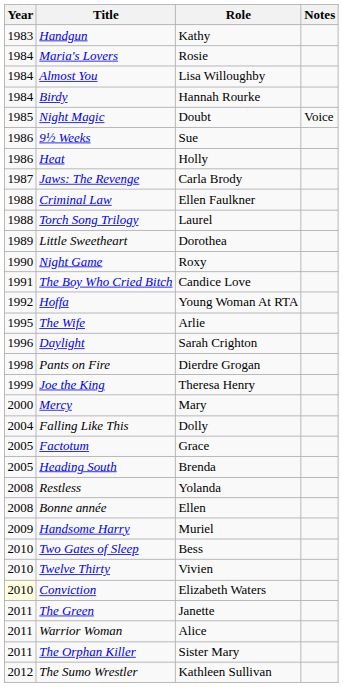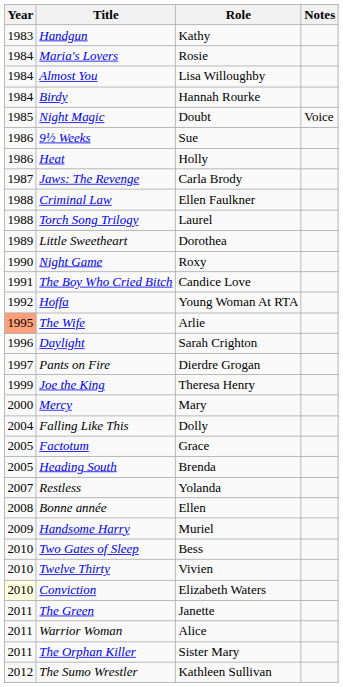 <table class="wikitable sortable">
 <tr>
 <th>Year</th>
 <th>Title</th>
 <th>Role</th>
 <th>Notes</th>
 </tr>
 <tr>
 <td>1983</td>
 <td><em><a href='#'>Handgun</a></em></td>
 <td>Kathy</td>
 <td></td>
 </tr>
 <tr>
 <td>1984</td>
 <td><em><a href='#'>Maria's Lovers</a></em></td>
 <td>Rosie</td>
 <td></td>
 </tr>
 <tr>
 <td>1984</td>
 <td><em><a href='#'>Almost You</a></em></td>
 <td>Lisa Willoughby</td>
 <td></td>
 </tr>
 <tr>
 <td>1984</td>
 <td><a href='#'><em>Birdy</em></a></td>
 <td>Hannah Rourke</td>
 <td></td>
 </tr>
 <tr>
 <td>1985</td>
 <td><em><a href='#'>Night Magic</a></em></td>
 <td>Doubt</td>
 <td>Voice</td>
 </tr>
 <tr>
 <td>1986</td>
 <td><em><a href='#'>9½ Weeks</a></em></td>
 <td>Sue</td>
 <td></td>
 </tr>
 <tr>
 <td>1986</td>
 <td><a href='#'><em>Heat</em></a></td>
 <td>Holly</td>
 <td></td>
 </tr>
 <tr>
 <td>1987</td>
 <td><em><a href='#'>Jaws: The Revenge</a></em></td>
 <td>Carla Brody</td>
 <td></td>
 </tr>
 <tr>
 <td>1988</td>
 <td><a href='#'><em>Criminal Law</em></a></td>
 <td>Ellen Faulkner</td>
 <td></td>
 </tr>
 <tr>
 <td>1988</td>
 <td><a href='#'><em>Torch Song Trilogy</em></a></td>
 <td>Laurel</td>
 <td></td>
 </tr>
 <tr>
 <td>1989</td>
 <td><em>Little Sweetheart</em></td>
 <td>Dorothea</td>
 <td></td>
 </tr>
 <tr>
 <td>1990</td>
 <td><a href='#'><em>Night Game</em></a></td>
 <td>Roxy</td>
 <td></td>
 </tr>
 <tr>
 <td>1991</td>
 <td><em><a href='#'>The Boy Who Cried Bitch</a></em></td>
 <td>Candice Love</td>
 <td></td>
 </tr>
 <tr>
 <td>1992</td>
 <td><a href='#'><em>Hoffa</em></a></td>
 <td>Young Woman At RTA</td>
 <td></td>
 </tr>
 <tr>
-<td>1995</td>
+<td style="background: lightsalmon;">1995</td>
 <td><a href='#'><em>The Wife</em></a></td>
 <td>Arlie</td>
 <td></td>
 </tr>
 <tr>
 <td>1996</td>
 <td><a href='#'><em>Daylight</em></a></td>
 <td>Sarah Crighton</td>
 <td></td>
 </tr>
 <tr>
-<td>1998</td>
+<td>1997</td>
 <td><em>Pants on Fire</em></td>
 <td>Dierdre Grogan</td>
 <td></td>
 </tr>
 <tr>
 <td>1999</td>
 <td><em><a href='#'>Joe the King</a></em></td>
 <td>Theresa Henry</td>
 <td></td>
 </tr>
 <tr>
 <td>2000</td>
 <td><a href='#'><em>Mercy</em></a></td>
 <td>Mary</td>
 <td></td>
 </tr>
 <tr>
 <td>2004</td>
 <td><em>Falling Like This</em></td>
 <td>Dolly</td>
 <td></td>
 </tr>
 <tr>
 <td>2005</td>
 <td><a href='#'><em>Factotum</em></a></td>
 <td>Grace</td>
 <td></td>
 </tr>
 <tr>
 <td>2005</td>
 <td><em><a href='#'>Heading South</a></em></td>
 <td>Brenda</td>
 <td></td>
 </tr>
 <tr>
-<td>2008</td>
+<td>2007</td>
 <td><em>Restless</em></td>
 <td>Yolanda</td>
 <td></td>
 </tr>
 <tr>
 <td>2008</td>
 <td><em>Bonne année</em></td>
 <td>Ellen</td>
 <td></td>
 </tr>
 <tr>
 <td>2009</td>
 <td><em><a href='#'>Handsome Harry</a></em></td>
 <td>Muriel</td>
 <td></td>
 </tr>
 <tr>
 <td>2010</td>
 <td><em><a href='#'>Two Gates of Sleep</a></em></td>
 <td>Bess</td>
 <td></td>
 </tr>
 <tr>
 <td>2010</td>
 <td><em><a href='#'>Twelve Thirty</a></em></td>
 <td>Vivien</td>
 <td></td>
 </tr>
 <tr>
 <td style="background: lightyellow;">2010</td>
 <td><a href='#'><em>Conviction</em></a></td>
 <td>Elizabeth Waters</td>
 <td></td>
 </tr>
 <tr>
 <td>2011</td>
 <td><a href='#'><em>The Green</em></a></td>
 <td>Janette</td>
 <td></td>
 </tr>
 <tr>
 <td>2011</td>
 <td><em>Warrior Woman</em></td>
 <td>Alice</td>
 <td></td>
 </tr>
 <tr>
 <td>2011</td>
 <td><em><a href='#'>The Orphan Killer</a></em></td>
 <td>Sister Mary</td>
 <td></td>
 </tr>
 <tr>
 <td>2012</td>
 <td><em>The Sumo Wrestler</em></td>
 <td>Kathleen Sullivan</td>
 <td></td>
 </tr>
 </table>
